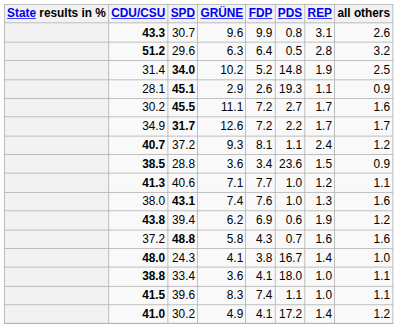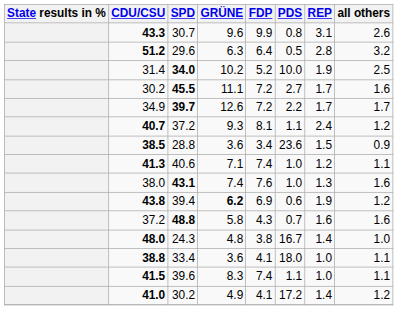 <table class="wikitable sortable" style="text-align: right;">
 <tr>
 <th><a href='#'>State</a> results in %</th>
 <th><a href='#'>CDU/CSU</a></th>
 <th><a href='#'>SPD</a></th>
 <th><a href='#'>GRÜNE</a></th>
 <th><a href='#'>FDP</a></th>
 <th><a href='#'>PDS</a></th>
 <th><a href='#'>REP</a></th>
 <th>all others</th>
 </tr>
 <tr>
 <th style="text-align: left;"></th>
 <td><strong>43.3</strong></td>
 <td>30.7</td>
 <td>9.6</td>
 <td>9.9</td>
 <td>0.8</td>
 <td>3.1</td>
 <td>2.6</td>
 </tr>
 <tr>
 <th style="text-align: left;"></th>
 <td><strong>51.2</strong></td>
 <td>29.6</td>
 <td>6.3</td>
 <td>6.4</td>
 <td>0.5</td>
 <td>2.8</td>
 <td>3.2</td>
 </tr>
 <tr>
 <th style="text-align: left;"></th>
 <td>31.4</td>
 <td><strong>34.0</strong></td>
 <td>10.2</td>
 <td>5.2</td>
-<td>14.8</td>
+<td>10.0</td>
 <td>1.9</td>
 <td>2.5</td>
-</tr>
-<tr>
-<th style="text-align: left;"></th>
-<td>28.1</td>
-<td><strong>45.1</strong></td>
-<td>2.9</td>
-<td>2.6</td>
-<td>19.3</td>
-<td>1.1</td>
-<td>0.9</td>
 </tr>
 <tr>
 <th style="text-align: left;"></th>
 <td>30.2</td>
 <td><strong>45.5</strong></td>
 <td>11.1</td>
 <td>7.2</td>
 <td>2.7</td>
 <td>1.7</td>
 <td>1.6</td>
 </tr>
 <tr>
 <th style="text-align: left;"></th>
 <td>34.9</td>
-<td><strong>31.7</strong></td>
+<td><strong>39.7</strong></td>
 <td>12.6</td>
 <td>7.2</td>
 <td>2.2</td>
 <td>1.7</td>
 <td>1.7</td>
 </tr>
 <tr>
 <th style="text-align: left;"></th>
 <td><strong>40.7</strong></td>
 <td>37.2</td>
 <td>9.3</td>
 <td>8.1</td>
 <td>1.1</td>
 <td>2.4</td>
 <td>1.2</td>
 </tr>
 <tr>
 <th style="text-align: left;"></th>
 <td><strong>38.5</strong></td>
 <td>28.8</td>
 <td>3.6</td>
 <td>3.4</td>
 <td>23.6</td>
 <td>1.5</td>
 <td>0.9</td>
 </tr>
 <tr>
 <th style="text-align: left;"></th>
 <td><strong>41.3</strong></td>
 <td>40.6</td>
 <td>7.1</td>
-<td>7.7</td>
+<td>7.4</td>
 <td>1.0</td>
 <td>1.2</td>
 <td>1.1</td>
 </tr>
 <tr>
 <th style="text-align: left;"></th>
 <td>38.0</td>
 <td><strong>43.1</strong></td>
 <td>7.4</td>
 <td>7.6</td>
 <td>1.0</td>
 <td>1.3</td>
 <td>1.6</td>
 </tr>
 <tr>
 <th style="text-align: left;"></th>
 <td><strong>43.8</strong></td>
 <td>39.4</td>
-<td>6.2</td>
+<td><strong>6.2</strong></td>
 <td>6.9</td>
 <td>0.6</td>
 <td>1.9</td>
 <td>1.2</td>
 </tr>
 <tr>
 <th style="text-align: left;"></th>
 <td>37.2</td>
 <td><strong>48.8</strong></td>
 <td>5.8</td>
 <td>4.3</td>
 <td>0.7</td>
 <td>1.6</td>
 <td>1.6</td>
 </tr>
 <tr>
 <th style="text-align: left;"></th>
 <td><strong>48.0</strong></td>
 <td>24.3</td>
-<td>4.1</td>
+<td>4.8</td>
 <td>3.8</td>
 <td>16.7</td>
 <td>1.4</td>
 <td>1.0</td>
 </tr>
 <tr>
 <th style="text-align: left;"></th>
 <td><strong>38.8</strong></td>
 <td>33.4</td>
 <td>3.6</td>
 <td>4.1</td>
 <td>18.0</td>
 <td>1.0</td>
 <td>1.1</td>
 </tr>
 <tr>
 <th style="text-align: left;"></th>
 <td><strong>41.5</strong></td>
 <td>39.6</td>
 <td>8.3</td>
 <td>7.4</td>
 <td>1.1</td>
 <td>1.0</td>
 <td>1.1</td>
 </tr>
 <tr>
 <th style="text-align: left;"></th>
 <td><strong>41.0</strong></td>
 <td>30.2</td>
 <td>4.9</td>
 <td>4.1</td>
 <td>17.2</td>
 <td>1.4</td>
 <td>1.2</td>
 </tr>
 <tr>
 </tr>
 </table>
